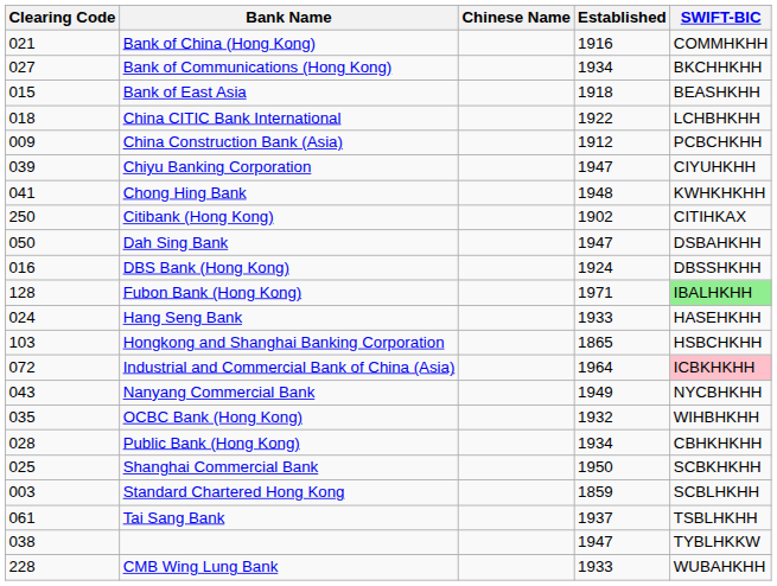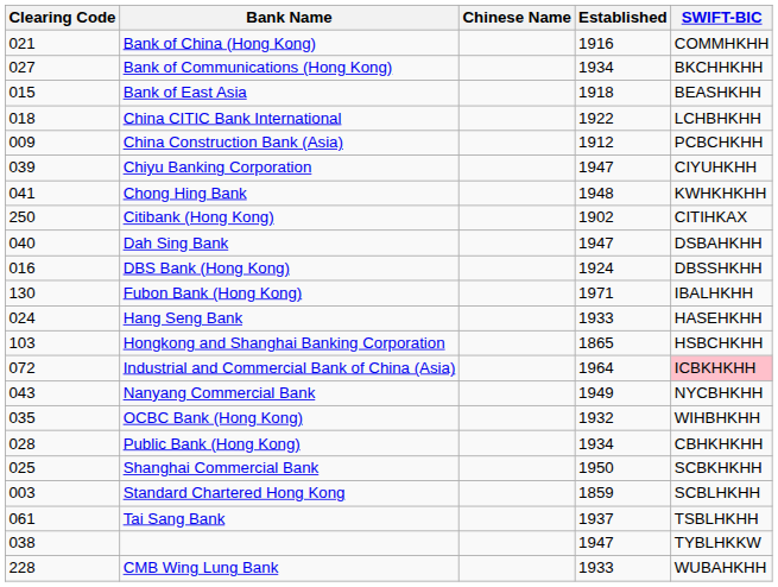 <table class="wikitable sortable">
 <tr>
 <th scope="col">Clearing Code</th>
 <th scope="col">Bank Name</th>
 <th scope="col">Chinese Name</th>
 <th scope="col">Established</th>
 <th scope="col"><a href='#'>SWIFT-BIC</a></th>
 </tr>
 <tr>
 <td>021</td>
 <td><a href='#'>Bank of China (Hong Kong)</a></td>
 <td></td>
 <td>1916</td>
 <td>COMMHKHH</td>
 </tr>
 <tr>
 <td>027</td>
 <td><a href='#'>Bank of Communications (Hong Kong)</a></td>
 <td></td>
 <td>1934</td>
 <td>BKCHHKHH</td>
 </tr>
 <tr>
 <td>015</td>
 <td><a href='#'>Bank of East Asia</a></td>
 <td></td>
 <td>1918</td>
 <td>BEASHKHH</td>
 </tr>
 <tr>
 <td>018</td>
 <td><a href='#'>China CITIC Bank International</a></td>
 <td></td>
 <td>1922</td>
 <td>LCHBHKHH</td>
 </tr>
 <tr>
 <td>009</td>
 <td><a href='#'>China Construction Bank (Asia)</a></td>
 <td></td>
 <td>1912</td>
 <td>PCBCHKHH</td>
 </tr>
 <tr>
 <td>039</td>
 <td><a href='#'>Chiyu Banking Corporation</a></td>
 <td></td>
 <td>1947</td>
 <td>CIYUHKHH</td>
 </tr>
 <tr>
 <td>041</td>
 <td><a href='#'>Chong Hing Bank</a></td>
 <td></td>
 <td>1948</td>
 <td>KWHKHKHH</td>
 </tr>
 <tr>
 <td>250</td>
 <td><a href='#'>Citibank (Hong Kong)</a></td>
 <td></td>
 <td>1902</td>
 <td>CITIHKAX</td>
 </tr>
 <tr>
-<td>050</td>
+<td>040</td>
 <td><a href='#'>Dah Sing Bank</a></td>
 <td></td>
 <td>1947</td>
 <td>DSBAHKHH</td>
 </tr>
 <tr>
 <td>016</td>
 <td><a href='#'>DBS Bank (Hong Kong)</a></td>
 <td></td>
 <td>1924</td>
 <td>DBSSHKHH</td>
 </tr>
 <tr>
-<td>128</td>
+<td>130</td>
 <td><a href='#'>Fubon Bank (Hong Kong)</a></td>
 <td></td>
 <td>1971</td>
-<td style="background: lightgreen;">IBALHKHH</td>
+<td>IBALHKHH</td>
 </tr>
 <tr>
 <td>024</td>
 <td><a href='#'>Hang Seng Bank</a></td>
 <td></td>
 <td>1933</td>
 <td>HASEHKHH</td>
 </tr>
 <tr>
 <td>103</td>
 <td><a href='#'>Hongkong and Shanghai Banking Corporation</a></td>
 <td></td>
 <td>1865</td>
 <td>HSBCHKHH</td>
 </tr>
 <tr>
 <td>072</td>
 <td><a href='#'>Industrial and Commercial Bank of China (Asia)</a></td>
 <td></td>
 <td>1964</td>
 <td style="background: pink;">ICBKHKHH</td>
 </tr>
 <tr>
 <td>043</td>
 <td><a href='#'>Nanyang Commercial Bank</a></td>
 <td></td>
 <td>1949</td>
 <td>NYCBHKHH</td>
 </tr>
 <tr>
 <td>035</td>
 <td><a href='#'>OCBC Bank (Hong Kong)</a></td>
 <td></td>
 <td>1932</td>
 <td>WIHBHKHH</td>
 </tr>
 <tr>
 <td>028</td>
 <td><a href='#'>Public Bank (Hong Kong)</a></td>
 <td></td>
 <td>1934</td>
 <td>CBHKHKHH</td>
 </tr>
 <tr>
 <td>025</td>
 <td><a href='#'>Shanghai Commercial Bank</a></td>
 <td></td>
 <td>1950</td>
 <td>SCBKHKHH</td>
 </tr>
 <tr>
 <td>003</td>
 <td><a href='#'>Standard Chartered Hong Kong</a></td>
 <td></td>
 <td>1859</td>
 <td>SCBLHKHH</td>
 </tr>
 <tr>
 <td>061</td>
 <td><a href='#'>Tai Sang Bank</a></td>
 <td></td>
 <td>1937</td>
 <td>TSBLHKHH</td>
 </tr>
 <tr>
 <td>038</td>
 <td></td>
 <td></td>
 <td>1947</td>
 <td>TYBLHKKW</td>
 </tr>
 <tr>
 <td>228</td>
 <td><a href='#'>CMB Wing Lung Bank</a></td>
 <td></td>
 <td>1933</td>
 <td>WUBAHKHH</td>
 </tr>
 </table>
